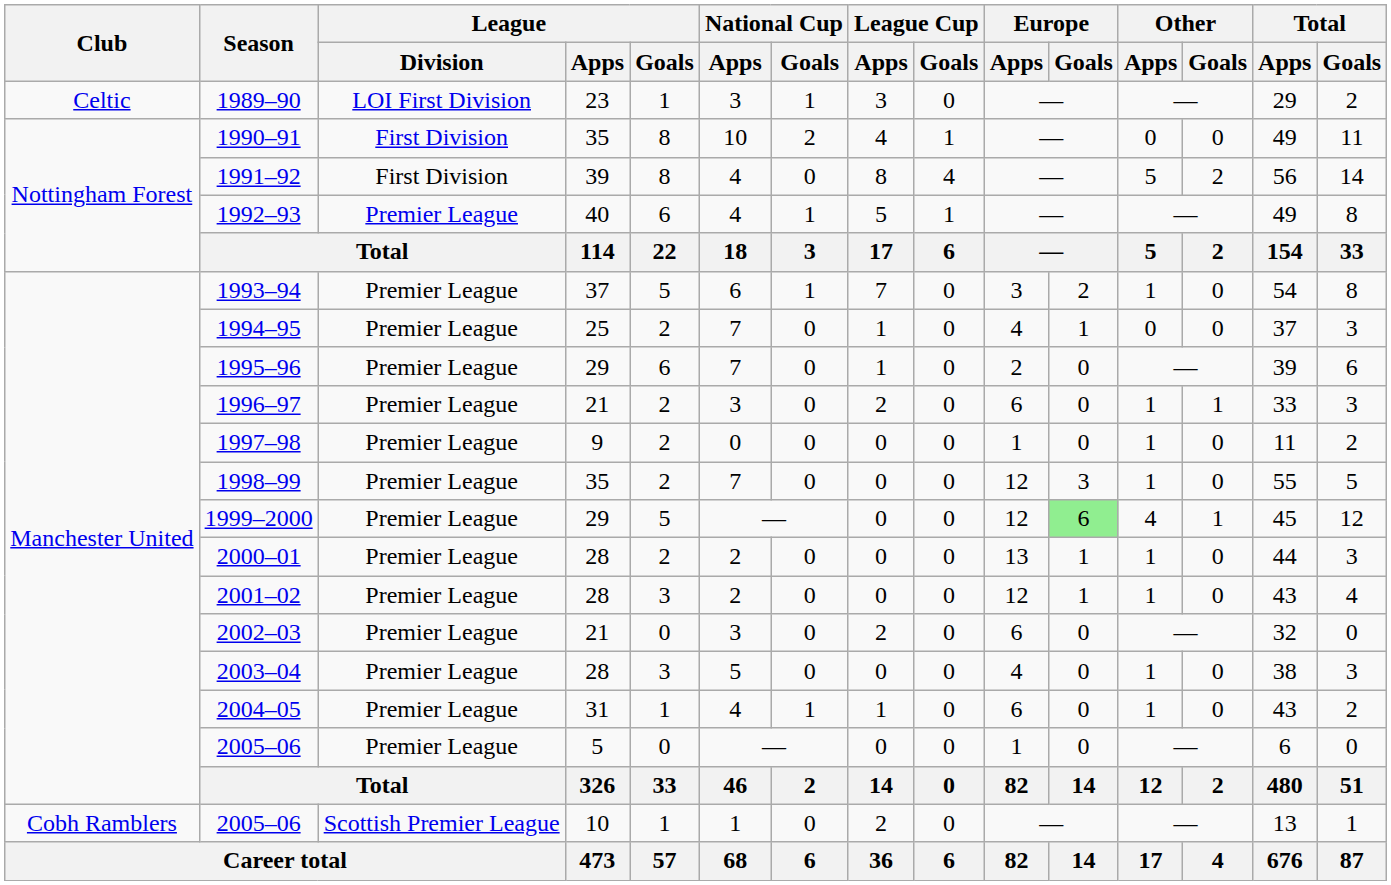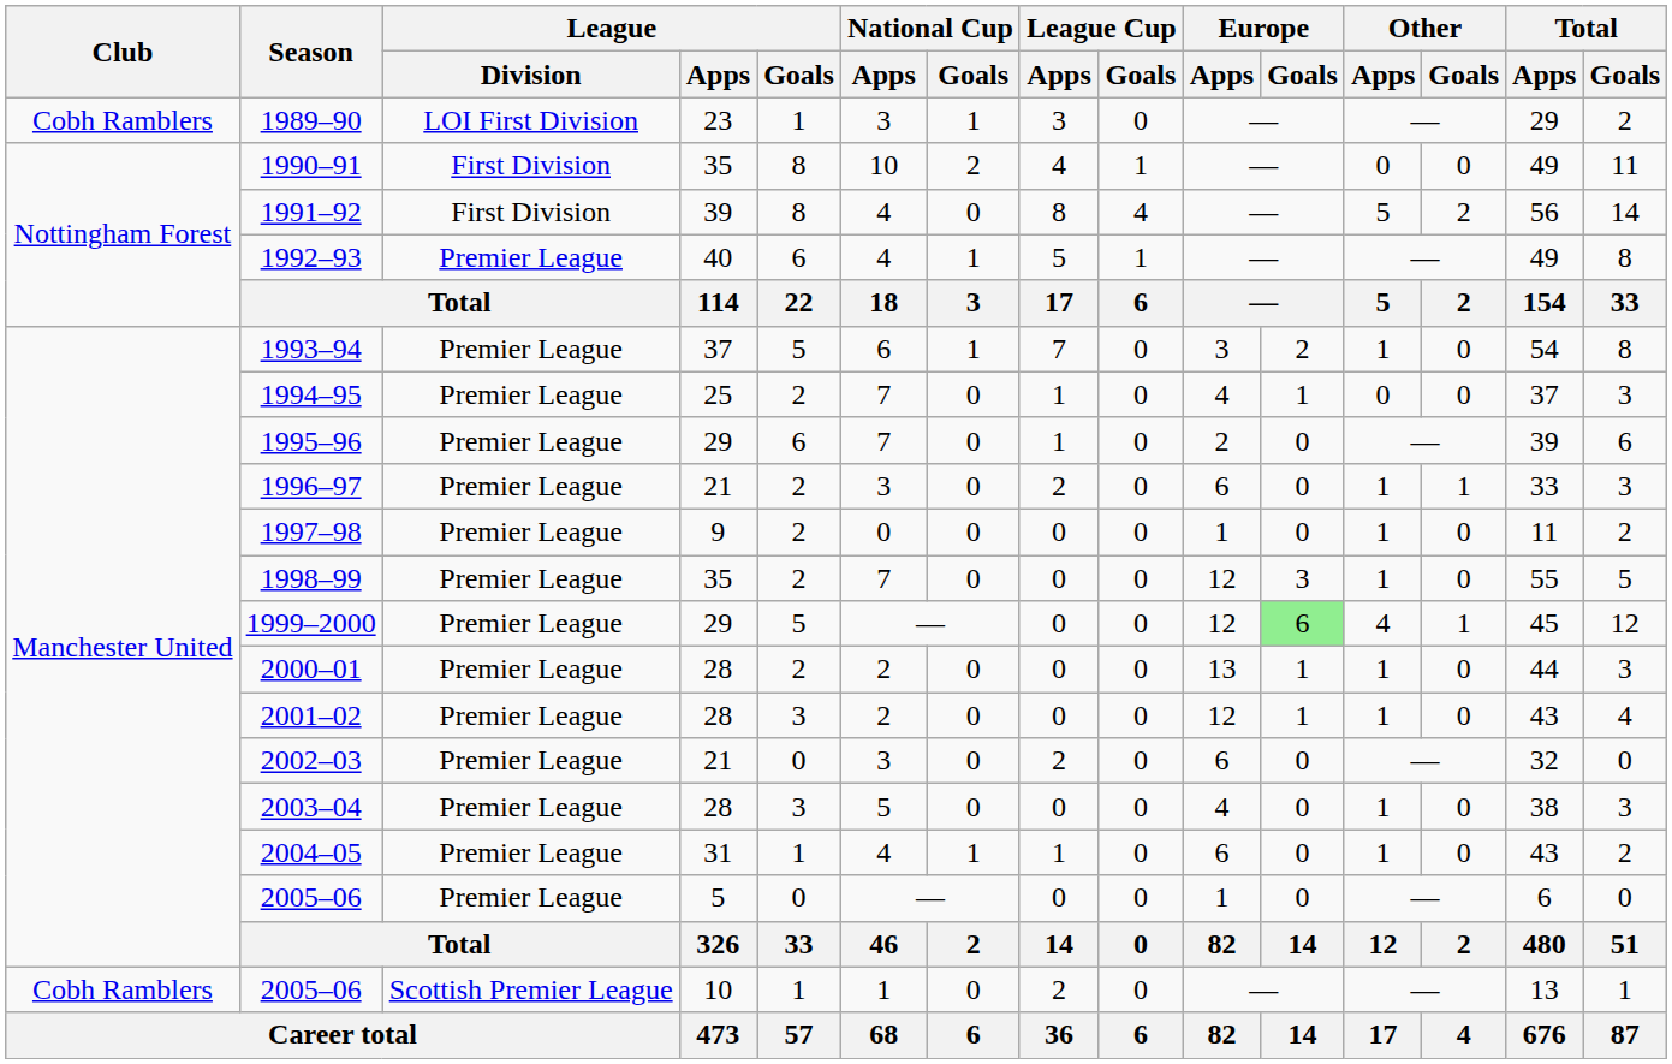 <table class="wikitable" style="text-align:center">
 <tr>
 <th rowspan="2">Club</th>
 <th rowspan="2">Season</th>
 <th colspan="3">League</th>
 <th colspan="2">National Cup</th>
 <th colspan="2">League Cup</th>
 <th colspan="2">Europe</th>
 <th colspan="2">Other</th>
 <th colspan="2">Total</th>
 </tr>
 <tr>
 <th>Division</th>
 <th>Apps</th>
 <th>Goals</th>
 <th>Apps</th>
 <th>Goals</th>
 <th>Apps</th>
 <th>Goals</th>
 <th>Apps</th>
 <th>Goals</th>
 <th>Apps</th>
 <th>Goals</th>
 <th>Apps</th>
 <th>Goals</th>
 </tr>
 <tr>
-<td><a href='#'>Celtic</a></td>
+<td><a href='#'>Cobh Ramblers</a></td>
 <td><a href='#'>1989–90</a></td>
 <td><a href='#'>LOI First Division</a></td>
 <td>23</td>
 <td>1</td>
 <td>3</td>
 <td>1</td>
 <td>3</td>
 <td>0</td>
 <td colspan="2">—</td>
 <td colspan="2">—</td>
 <td>29</td>
 <td>2</td>
 </tr>
 <tr>
 <td rowspan="4"><a href='#'>Nottingham Forest</a></td>
 <td><a href='#'>1990–91</a></td>
 <td><a href='#'>First Division</a></td>
 <td>35</td>
 <td>8</td>
 <td>10</td>
 <td>2</td>
 <td>4</td>
 <td>1</td>
 <td colspan="2">—</td>
 <td>0</td>
 <td>0</td>
 <td>49</td>
 <td>11</td>
 </tr>
 <tr>
 <td><a href='#'>1991–92</a></td>
 <td>First Division</td>
 <td>39</td>
 <td>8</td>
 <td>4</td>
 <td>0</td>
 <td>8</td>
 <td>4</td>
 <td colspan="2">—</td>
 <td>5</td>
 <td>2</td>
 <td>56</td>
 <td>14</td>
 </tr>
 <tr>
 <td><a href='#'>1992–93</a></td>
 <td><a href='#'>Premier League</a></td>
 <td>40</td>
 <td>6</td>
 <td>4</td>
 <td>1</td>
 <td>5</td>
 <td>1</td>
 <td colspan="2">—</td>
 <td colspan="2">—</td>
 <td>49</td>
 <td>8</td>
 </tr>
 <tr>
 <th colspan="2">Total</th>
 <th>114</th>
 <th>22</th>
 <th>18</th>
 <th>3</th>
 <th>17</th>
 <th>6</th>
 <th colspan="2">—</th>
 <th>5</th>
 <th>2</th>
 <th>154</th>
 <th>33</th>
 </tr>
 <tr>
 <td rowspan="14"><a href='#'>Manchester United</a></td>
 <td><a href='#'>1993–94</a></td>
 <td>Premier League</td>
 <td>37</td>
 <td>5</td>
 <td>6</td>
 <td>1</td>
 <td>7</td>
 <td>0</td>
 <td>3</td>
 <td>2</td>
 <td>1</td>
 <td>0</td>
 <td>54</td>
 <td>8</td>
 </tr>
 <tr>
 <td><a href='#'>1994–95</a></td>
 <td>Premier League</td>
 <td>25</td>
 <td>2</td>
 <td>7</td>
 <td>0</td>
 <td>1</td>
 <td>0</td>
 <td>4</td>
 <td>1</td>
 <td>0</td>
 <td>0</td>
 <td>37</td>
 <td>3</td>
 </tr>
 <tr>
 <td><a href='#'>1995–96</a></td>
 <td>Premier League</td>
 <td>29</td>
 <td>6</td>
 <td>7</td>
 <td>0</td>
 <td>1</td>
 <td>0</td>
 <td>2</td>
 <td>0</td>
 <td colspan="2">—</td>
 <td>39</td>
 <td>6</td>
 </tr>
 <tr>
 <td><a href='#'>1996–97</a></td>
 <td>Premier League</td>
 <td>21</td>
 <td>2</td>
 <td>3</td>
 <td>0</td>
 <td>2</td>
 <td>0</td>
 <td>6</td>
 <td>0</td>
 <td>1</td>
 <td>1</td>
 <td>33</td>
 <td>3</td>
 </tr>
 <tr>
 <td><a href='#'>1997–98</a></td>
 <td>Premier League</td>
 <td>9</td>
 <td>2</td>
 <td>0</td>
 <td>0</td>
 <td>0</td>
 <td>0</td>
 <td>1</td>
 <td>0</td>
 <td>1</td>
 <td>0</td>
 <td>11</td>
 <td>2</td>
 </tr>
 <tr>
 <td><a href='#'>1998–99</a></td>
 <td>Premier League</td>
 <td>35</td>
 <td>2</td>
 <td>7</td>
 <td>0</td>
 <td>0</td>
 <td>0</td>
 <td>12</td>
 <td>3</td>
 <td>1</td>
 <td>0</td>
 <td>55</td>
 <td>5</td>
 </tr>
 <tr>
 <td><a href='#'>1999–2000</a></td>
 <td>Premier League</td>
 <td>29</td>
 <td>5</td>
 <td colspan="2">—</td>
 <td>0</td>
 <td>0</td>
 <td>12</td>
 <td style="background: lightgreen;">6</td>
 <td>4</td>
 <td>1</td>
 <td>45</td>
 <td>12</td>
 </tr>
 <tr>
 <td><a href='#'>2000–01</a></td>
 <td>Premier League</td>
 <td>28</td>
 <td>2</td>
 <td>2</td>
 <td>0</td>
 <td>0</td>
 <td>0</td>
 <td>13</td>
 <td>1</td>
 <td>1</td>
 <td>0</td>
 <td>44</td>
 <td>3</td>
 </tr>
 <tr>
 <td><a href='#'>2001–02</a></td>
 <td>Premier League</td>
 <td>28</td>
 <td>3</td>
 <td>2</td>
 <td>0</td>
 <td>0</td>
 <td>0</td>
 <td>12</td>
 <td>1</td>
 <td>1</td>
 <td>0</td>
 <td>43</td>
 <td>4</td>
 </tr>
 <tr>
 <td><a href='#'>2002–03</a></td>
 <td>Premier League</td>
 <td>21</td>
 <td>0</td>
 <td>3</td>
 <td>0</td>
 <td>2</td>
 <td>0</td>
 <td>6</td>
 <td>0</td>
 <td colspan="2">—</td>
 <td>32</td>
 <td>0</td>
 </tr>
 <tr>
 <td><a href='#'>2003–04</a></td>
 <td>Premier League</td>
 <td>28</td>
 <td>3</td>
 <td>5</td>
 <td>0</td>
 <td>0</td>
 <td>0</td>
 <td>4</td>
 <td>0</td>
 <td>1</td>
 <td>0</td>
 <td>38</td>
 <td>3</td>
 </tr>
 <tr>
 <td><a href='#'>2004–05</a></td>
 <td>Premier League</td>
 <td>31</td>
 <td>1</td>
 <td>4</td>
 <td>1</td>
 <td>1</td>
 <td>0</td>
 <td>6</td>
 <td>0</td>
 <td>1</td>
 <td>0</td>
 <td>43</td>
 <td>2</td>
 </tr>
 <tr>
 <td><a href='#'>2005–06</a></td>
 <td>Premier League</td>
 <td>5</td>
 <td>0</td>
 <td colspan="2">—</td>
 <td>0</td>
 <td>0</td>
 <td>1</td>
 <td>0</td>
 <td colspan="2">—</td>
 <td>6</td>
 <td>0</td>
 </tr>
 <tr>
 <th colspan="2">Total</th>
 <th>326</th>
 <th>33</th>
 <th>46</th>
 <th>2</th>
 <th>14</th>
 <th>0</th>
 <th>82</th>
 <th>14</th>
 <th>12</th>
 <th>2</th>
 <th>480</th>
 <th>51</th>
 </tr>
 <tr>
 <td><a href='#'>Cobh Ramblers</a></td>
 <td><a href='#'>2005–06</a></td>
 <td><a href='#'>Scottish Premier League</a></td>
 <td>10</td>
 <td>1</td>
 <td>1</td>
 <td>0</td>
 <td>2</td>
 <td>0</td>
 <td colspan="2">—</td>
 <td colspan="2">—</td>
 <td>13</td>
 <td>1</td>
 </tr>
 <tr>
 <th colspan="3">Career total</th>
 <th>473</th>
 <th>57</th>
 <th>68</th>
 <th>6</th>
 <th>36</th>
 <th>6</th>
 <th>82</th>
 <th>14</th>
 <th>17</th>
 <th>4</th>
 <th>676</th>
 <th>87</th>
 </tr>
 </table>
